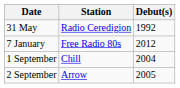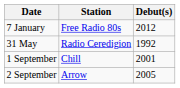 <table class="wikitable">
 <tr>
 <th>Date</th>
 <th>Station</th>
 <th>Debut(s)</th>
 </tr>
 <tr>
+<td>7 January</td>
+<td><a href='#'>Free Radio 80s</a></td>
+<td>2012</td>
+</tr>
+<tr>
 <td>31 May</td>
 <td><a href='#'>Radio Ceredigion</a></td>
 <td>1992</td>
 </tr>
 <tr>
-<td>7 January</td>
-<td><a href='#'>Free Radio 80s</a></td>
-<td>2012</td>
-</tr>
-<tr>
 <td>1 September</td>
 <td><a href='#'>Chill</a></td>
-<td>2004</td>
+<td>2001</td>
 </tr>
 <tr>
 <td>2 September</td>
 <td><a href='#'>Arrow</a></td>
 <td>2005</td>
 </tr>
 </table>
